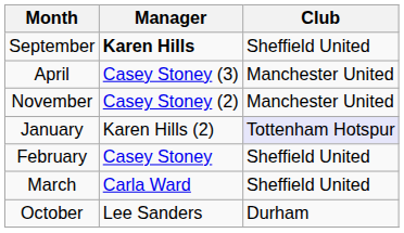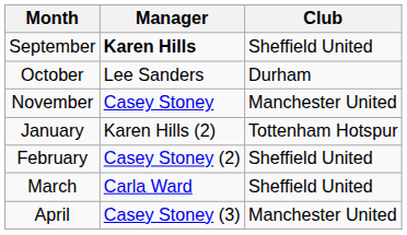 <table class="wikitable" style="text-align:center">
 <tr>
 <th>Month</th>
 <th>Manager</th>
 <th>Club</th>
 </tr>
 <tr>
 <td>September</td>
 <td align="left"><strong> Karen Hills</strong></td>
 <td align="left">Sheffield United</td>
 </tr>
 <tr>
-<td>April</td>
-<td align="left"> <a href='#'>Casey Stoney</a> (3)</td>
-<td align="left">Manchester United</td>
+<td>October</td>
+<td align="left"> Lee Sanders</td>
+<td align="left">Durham</td>
 </tr>
 <tr>
 <td>November</td>
-<td align="left"> <a href='#'>Casey Stoney</a> (2)</td>
+<td align="left"> <a href='#'>Casey Stoney</a></td>
 <td align="left">Manchester United</td>
 </tr>
 <tr>
 <td>January</td>
 <td align="left"> Karen Hills (2)</td>
-<td align="left" style="background: lavender;">Tottenham Hotspur</td>
+<td align="left">Tottenham Hotspur</td>
 </tr>
 <tr>
 <td>February</td>
-<td align="left"> <a href='#'>Casey Stoney</a></td>
+<td align="left"> <a href='#'>Casey Stoney</a> (2)</td>
 <td align="left">Sheffield United</td>
 </tr>
 <tr>
 <td>March</td>
 <td align="left"> <a href='#'>Carla Ward</a></td>
 <td align="left">Sheffield United</td>
 </tr>
 <tr>
-<td>October</td>
-<td align="left"> Lee Sanders</td>
-<td align="left">Durham</td>
+<td>April</td>
+<td align="left"> <a href='#'>Casey Stoney</a> (3)</td>
+<td align="left">Manchester United</td>
 </tr>
 <tr>
 </tr>
 </table>
